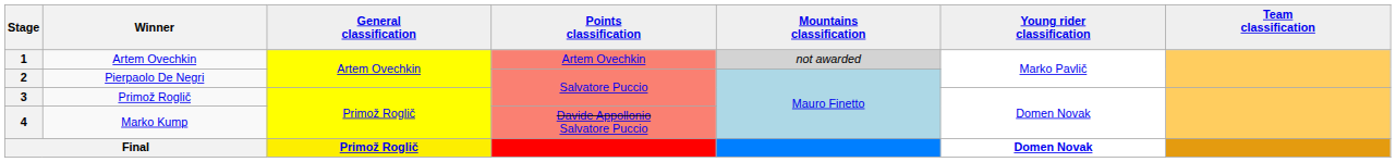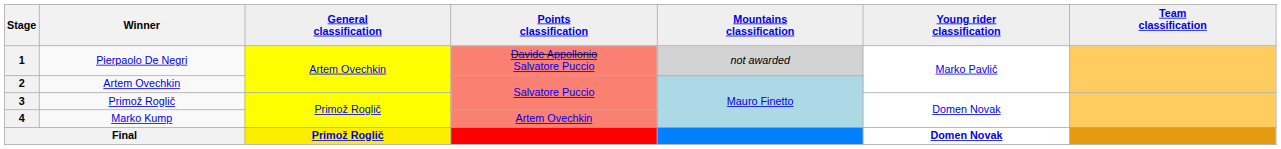 <table class="wikitable" style="text-align: center; font-size:smaller;">
 <tr>
 <th style="width:1%;">Stage</th>
 <th style="width:16.5%;">Winner</th>
 <th style="background:#efefef; width:16.5%;"><a href='#'>General<br>classification</a><br></th>
 <th style="background:#efefef; width:16.5%;"><a href='#'>Points<br>classification</a><br></th>
 <th style="background:#efefef; width:16.5%;"><a href='#'>Mountains<br>classification</a><br></th>
 <th style="background:#efefef; width:16.5%;"><a href='#'>Young rider<br>classification</a><br></th>
 <th style="background:#efefef; width:16.5%;"><a href='#'>Team<br>classification</a><br><br></th>
 </tr>
 <tr>
 <th>1</th>
-<td><a href='#'>Artem Ovechkin</a></td>
+<td><a href='#'>Pierpaolo De Negri</a></td>
 <td style="background:yellow;" rowspan=2><a href='#'>Artem Ovechkin</a></td>
-<td style="background:salmon;"><a href='#'>Artem Ovechkin</a></td>
+<td style="background:salmon;"><s><a href='#'>Davide Appollonio</a></s><br><a href='#'>Salvatore Puccio</a></td>
 <td style="background: lightgrey;"><em>not awarded</em></td>
 <td style="background:white;" rowspan=2><a href='#'>Marko Pavlič</a></td>
 <td style="background:#FFCD5F;" rowspan=2></td>
 </tr>
 <tr>
 <th>2</th>
-<td><a href='#'>Pierpaolo De Negri</a></td>
+<td><a href='#'>Artem Ovechkin</a></td>
 <td style="background:salmon;" rowspan=2><a href='#'>Salvatore Puccio</a></td>
 <td style="background:lightblue;" rowspan=3><a href='#'>Mauro Finetto</a></td>
 </tr>
 <tr>
 <th>3</th>
 <td><a href='#'>Primož Roglič</a></td>
 <td style="background:yellow;" rowspan=2><a href='#'>Primož Roglič</a></td>
 <td style="background:white;" rowspan=2><a href='#'>Domen Novak</a></td>
 <td style="background:#FFCD5F;" rowspan=2></td>
 </tr>
 <tr>
 <th>4</th>
 <td><a href='#'>Marko Kump</a></td>
-<td style="background:salmon;"><s><a href='#'>Davide Appollonio</a></s><br><a href='#'>Salvatore Puccio</a></td>
+<td style="background:salmon;"><a href='#'>Artem Ovechkin</a></td>
 </tr>
 <tr>
 <th colspan=2>Final</th>
 <th style="background:#FDEE00;"><a href='#'>Primož Roglič</a></th>
 <th style="background:red;"></th>
 <th style="background:#007FFF;"></th>
 <th style="background:white;"><a href='#'>Domen Novak</a></th>
 <th style="background:#E49B0F;"></th>
 </tr>
 </table>
